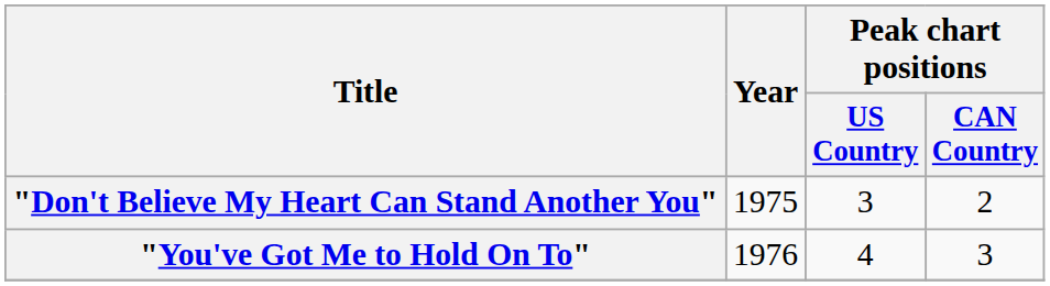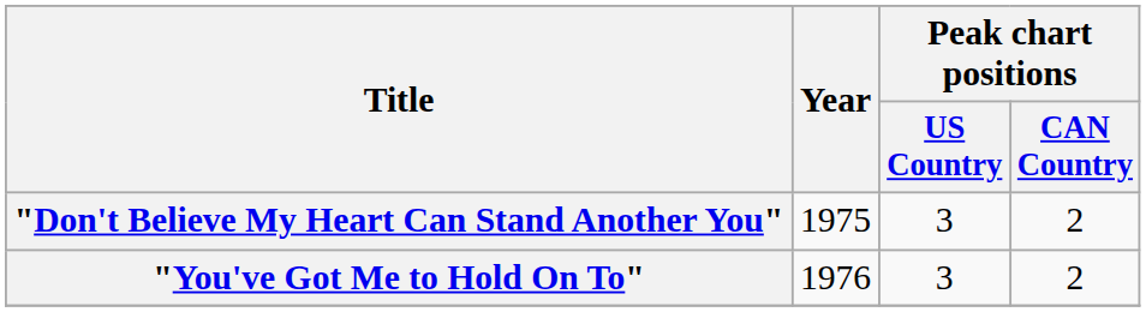 <table class="wikitable plainrowheaders" style="text-align:center;">
 <tr>
 <th scope="col" rowspan="2">Title</th>
 <th scope="col" rowspan="2">Year</th>
 <th scope="col" colspan="2">Peak chart<br>positions</th>
 </tr>
 <tr>
 <th scope="col" style="width:3em;font-size:90%;"><a href='#'>US<br>Country</a><br></th>
 <th scope="col" style="width:3em;font-size:90%;"><a href='#'>CAN<br>Country</a><br></th>
 </tr>
 <tr>
 <th scope = "row">"<a href='#'>Don't Believe My Heart Can Stand Another You</a>"</th>
 <td>1975</td>
 <td>3</td>
 <td>2</td>
 </tr>
 <tr>
 <th scope = "row">"<a href='#'>You've Got Me to Hold On To</a>"</th>
 <td>1976</td>
-<td>4</td>
 <td>3</td>
+<td>2</td>
 </tr>
 <tr>
 </tr>
 </table>
